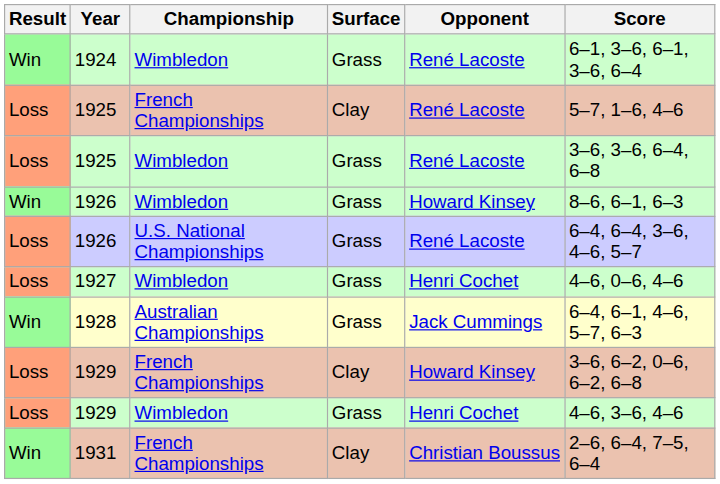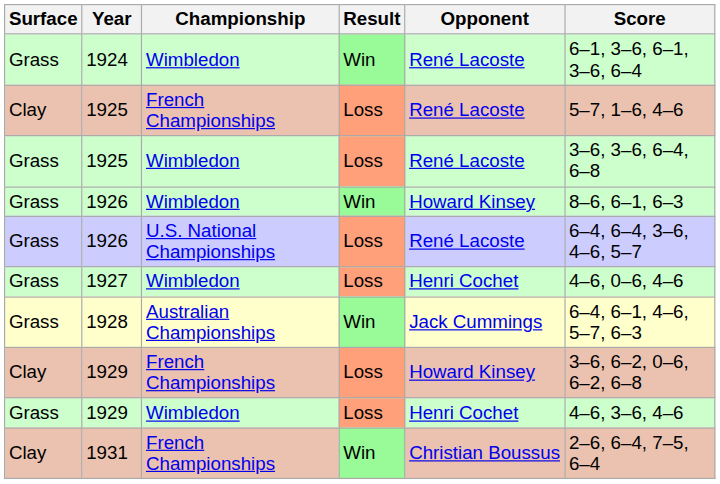 <table class='sortable wikitable'>
 <tr>
-<th style="width:45px">Result</th>
+<th style="width:50px">Surface</th>
 <th style="width:50px">Year</th>
 <th style="width:200px">Championship</th>
-<th style="width:50px">Surface</th>
+<th style="width:45px">Result</th>
 <th style="width:170px">Opponent</th>
 <th style="width:180px" class="unsortable">Score</th>
 </tr>
 <tr style="background:#cfc;">
-<td style="background:#98fb98;">Win</td>
+<td>Grass</td>
 <td>1924</td>
 <td><a href='#'>Wimbledon</a></td>
-<td>Grass</td>
+<td style="background:#98fb98;">Win</td>
 <td> <a href='#'>René Lacoste</a></td>
 <td>6–1, 3–6, 6–1, 3–6, 6–4</td>
 </tr>
 <tr style="background:#ebc2af;">
-<td style="background:#ffa07a;">Loss</td>
+<td>Clay</td>
 <td>1925</td>
 <td><a href='#'>French Championships</a></td>
-<td>Clay</td>
+<td style="background:#ffa07a;">Loss</td>
 <td> <a href='#'>René Lacoste</a></td>
 <td>5–7, 1–6, 4–6</td>
 </tr>
 <tr style="background:#cfc;">
-<td style="background:#ffa07a;">Loss</td>
+<td>Grass</td>
 <td>1925</td>
 <td><a href='#'>Wimbledon</a></td>
-<td>Grass</td>
+<td style="background:#ffa07a;">Loss</td>
 <td> <a href='#'>René Lacoste</a></td>
 <td>3–6, 3–6, 6–4, 6–8</td>
 </tr>
 <tr style="background:#cfc;">
-<td style="background:#98fb98;">Win</td>
+<td>Grass</td>
 <td>1926</td>
 <td><a href='#'>Wimbledon</a></td>
-<td>Grass</td>
+<td style="background:#98fb98;">Win</td>
 <td> <a href='#'>Howard Kinsey</a></td>
 <td>8–6, 6–1, 6–3</td>
 </tr>
 <tr style="background:#ccf;">
-<td style="background:#ffa07a;">Loss</td>
+<td>Grass</td>
 <td>1926</td>
 <td><a href='#'>U.S. National Championships</a></td>
-<td>Grass</td>
+<td style="background:#ffa07a;">Loss</td>
 <td> <a href='#'>René Lacoste</a></td>
 <td>6–4, 6–4, 3–6, 4–6, 5–7</td>
 </tr>
 <tr style="background:#cfc;">
-<td style="background:#ffa07a;">Loss</td>
+<td>Grass</td>
 <td>1927</td>
 <td><a href='#'>Wimbledon</a></td>
-<td>Grass</td>
+<td style="background:#ffa07a;">Loss</td>
 <td> <a href='#'>Henri Cochet</a></td>
 <td>4–6, 0–6, 4–6</td>
 </tr>
 <tr style="background:#ffc;">
-<td style="background:#98fb98;">Win</td>
+<td>Grass</td>
 <td>1928</td>
 <td><a href='#'>Australian Championships</a></td>
-<td>Grass</td>
+<td style="background:#98fb98;">Win</td>
 <td> <a href='#'>Jack Cummings</a></td>
 <td>6–4, 6–1, 4–6, 5–7, 6–3</td>
 </tr>
 <tr style="background:#ebc2af;">
-<td style="background:#ffa07a;">Loss</td>
+<td>Clay</td>
 <td>1929</td>
 <td><a href='#'>French Championships</a></td>
-<td>Clay</td>
+<td style="background:#ffa07a;">Loss</td>
 <td> <a href='#'>Howard Kinsey</a></td>
 <td>3–6, 6–2, 0–6, 6–2, 6–8</td>
 </tr>
 <tr style="background:#cfc;">
-<td style="background:#ffa07a;">Loss</td>
+<td>Grass</td>
 <td>1929</td>
 <td><a href='#'>Wimbledon</a></td>
-<td>Grass</td>
+<td style="background:#ffa07a;">Loss</td>
 <td> <a href='#'>Henri Cochet</a></td>
 <td>4–6, 3–6, 4–6</td>
 </tr>
 <tr style="background:#ebc2af;">
-<td style="background:#98fb98;">Win</td>
+<td>Clay</td>
 <td>1931</td>
 <td><a href='#'>French Championships</a></td>
-<td>Clay</td>
+<td style="background:#98fb98;">Win</td>
 <td> <a href='#'>Christian Boussus</a></td>
 <td>2–6, 6–4, 7–5, 6–4</td>
 </tr>
 </table>
